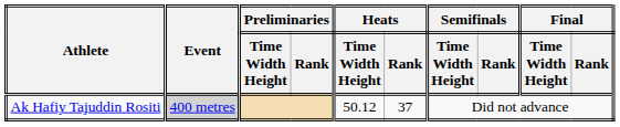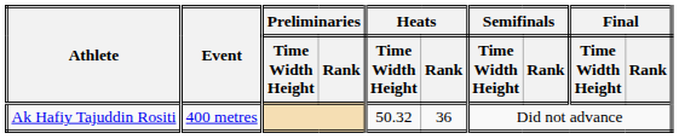 <table class=wikitable style="font-size:90%; border: double;">
 <tr>
 <th rowspan="2" style="border-right:double">Athlete</th>
 <th rowspan="2" style="border-right:double">Event</th>
 <th colspan="2" style="border-right:double; border-bottom:double;">Preliminaries</th>
 <th colspan="2" style="border-right:double; border-bottom:double;">Heats</th>
 <th colspan="2" style="border-right:double; border-bottom:double;">Semifinals</th>
 <th colspan="2" style="border-right:double; border-bottom:double;">Final</th>
 </tr>
 <tr>
 <th>Time<br>Width<br>Height</th>
 <th style="border-right:double">Rank</th>
 <th>Time<br>Width<br>Height</th>
 <th style="border-right:double">Rank</th>
 <th>Time<br>Width<br>Height</th>
 <th style="border-right:double">Rank</th>
 <th>Time<br>Width<br>Height</th>
 <th style="border-right:double">Rank</th>
 </tr>
 <tr style="border-top: double;">
 <td style="border-right:double"><a href='#'>Ak Hafiy Tajuddin Rositi</a></td>
-<td style="background: lightgrey; border-right:double"><a href='#'>400 metres</a></td>
+<td style="border-right:double"><a href='#'>400 metres</a></td>
 <td style="border-right:double" colspan= 2 bgcolor="wheat"></td>
-<td align=center>50.12</td>
-<td align=center style="border-right:double">37</td>
+<td align=center>50.32</td>
+<td align=center style="border-right:double">36</td>
 <td colspan="4" align=center>Did not advance</td>
 </tr>
 </table>
